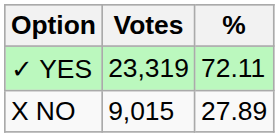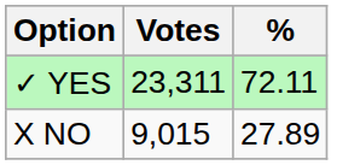 <table class="wikitable">
 <tr>
 <th>Option</th>
 <th>Votes</th>
 <th>%</th>
 </tr>
 <tr>
 <td style=background:#bbf8be>✓ YES</td>
-<td style=background:#bbf8be>23,319</td>
+<td style=background:#bbf8be>23,311</td>
 <td style=background:#bbf8be>72.11</td>
 </tr>
 <tr>
 <td>X NO</td>
 <td>9,015</td>
 <td>27.89</td>
 </tr>
 </table>
